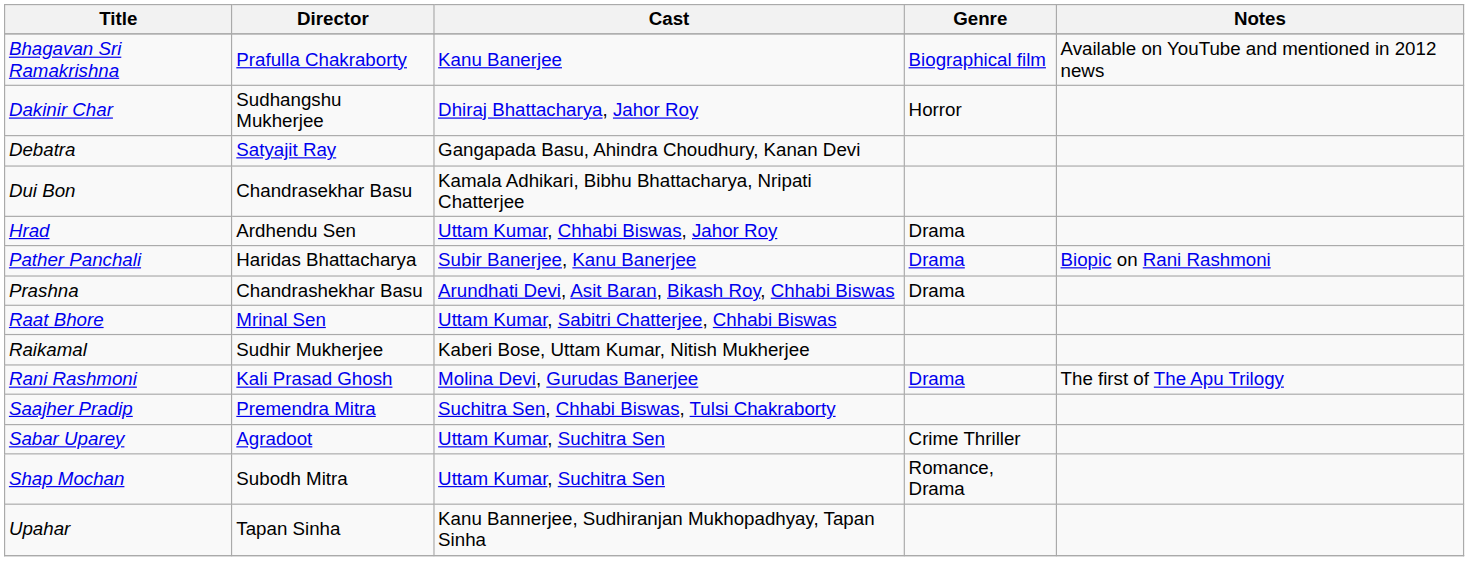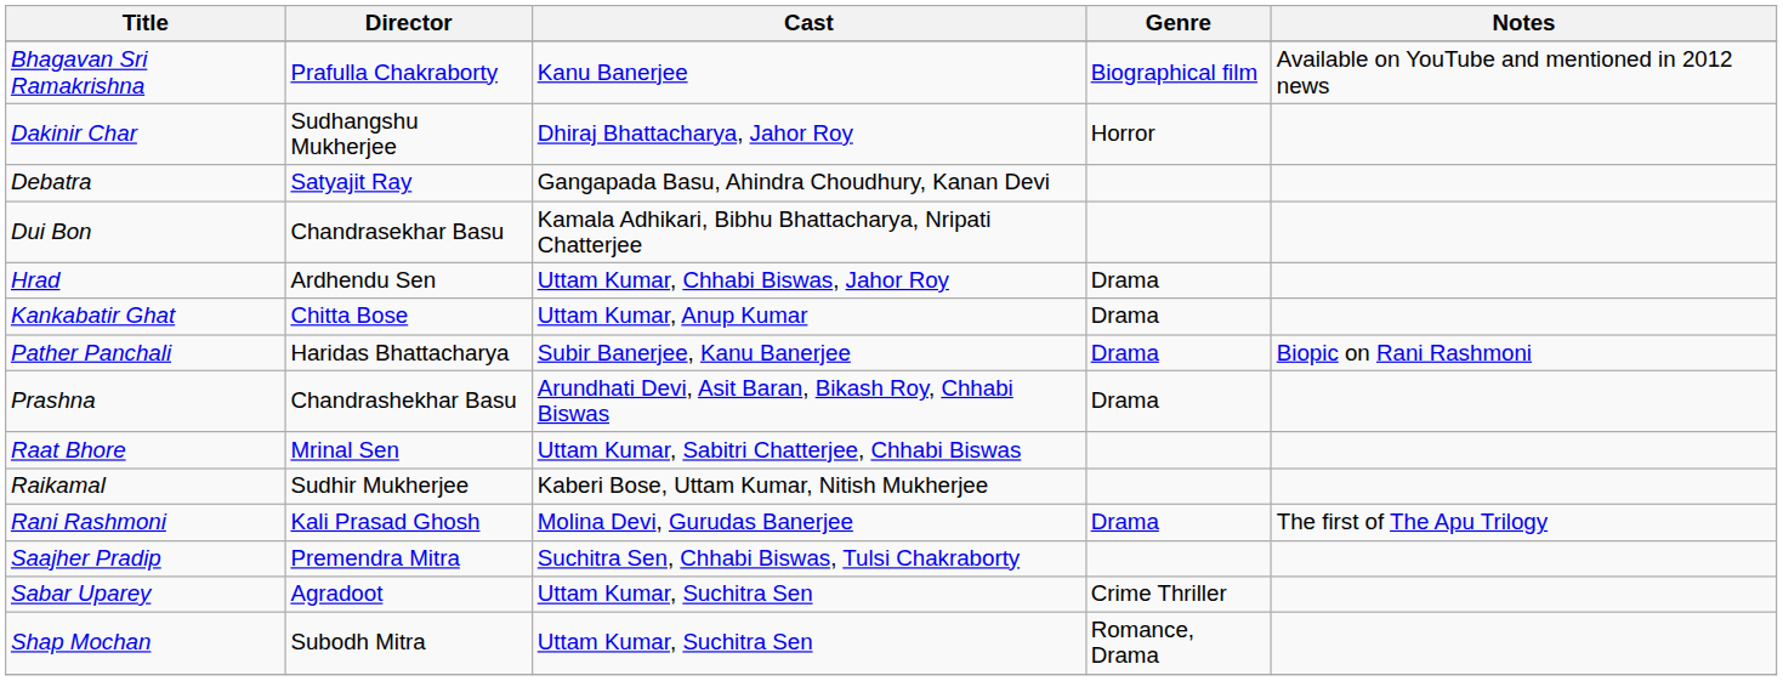 <table class="wikitable sortable" border="0">
 <tr>
 <th>Title</th>
 <th>Director</th>
 <th>Cast</th>
 <th>Genre</th>
 <th>Notes</th>
 </tr>
 <tr>
 </tr>
 <tr>
 <td><em><a href='#'>Bhagavan Sri Ramakrishna</a></em></td>
 <td><a href='#'>Prafulla Chakraborty</a></td>
 <td><a href='#'>Kanu Banerjee</a></td>
 <td><a href='#'>Biographical film</a></td>
 <td>Available on YouTube and mentioned in 2012 news</td>
 </tr>
 <tr>
 <td><em><a href='#'>Dakinir Char</a></em></td>
 <td>Sudhangshu Mukherjee</td>
 <td><a href='#'>Dhiraj Bhattacharya</a>, <a href='#'>Jahor Roy</a></td>
 <td>Horror</td>
 <td></td>
 </tr>
 <tr>
 <td><em>Debatra</em></td>
 <td><a href='#'>Satyajit Ray</a></td>
 <td>Gangapada Basu, Ahindra Choudhury, Kanan Devi</td>
 <td></td>
 <td></td>
 </tr>
 <tr>
 <td><em>Dui Bon</em></td>
 <td>Chandrasekhar Basu</td>
 <td>Kamala Adhikari, Bibhu Bhattacharya, Nripati Chatterjee</td>
 <td></td>
 <td></td>
 </tr>
 <tr>
 <td><em><a href='#'>Hrad</a></em></td>
 <td>Ardhendu Sen</td>
 <td><a href='#'>Uttam Kumar</a>, <a href='#'>Chhabi Biswas</a>, <a href='#'>Jahor Roy</a></td>
+<td>Drama</td>
+<td></td>
+</tr>
+<tr>
+<td><em><a href='#'>Kankabatir Ghat</a></em></td>
+<td><a href='#'>Chitta Bose</a></td>
+<td><a href='#'>Uttam Kumar</a>, <a href='#'>Anup Kumar</a></td>
 <td>Drama</td>
 <td></td>
 </tr>
 <tr>
 <td><em><a href='#'>Pather Panchali</a></em></td>
 <td>Haridas Bhattacharya</td>
 <td><a href='#'>Subir Banerjee</a>, <a href='#'>Kanu Banerjee</a></td>
 <td><a href='#'>Drama</a></td>
 <td><a href='#'>Biopic</a> on <a href='#'>Rani Rashmoni</a></td>
 </tr>
 <tr>
 <td><em>Prashna</em></td>
 <td>Chandrashekhar Basu</td>
 <td><a href='#'>Arundhati Devi</a>, <a href='#'>Asit Baran</a>, <a href='#'>Bikash Roy</a>, <a href='#'>Chhabi Biswas</a></td>
 <td>Drama</td>
 <td></td>
 </tr>
 <tr>
 <td><em><a href='#'>Raat Bhore</a></em></td>
 <td><a href='#'>Mrinal Sen</a></td>
 <td><a href='#'>Uttam Kumar</a>, <a href='#'>Sabitri Chatterjee</a>, <a href='#'>Chhabi Biswas</a></td>
 <td></td>
 <td></td>
 </tr>
 <tr>
 <td><em>Raikamal</em></td>
 <td>Sudhir Mukherjee</td>
 <td>Kaberi Bose, Uttam Kumar, Nitish Mukherjee</td>
 <td></td>
 <td></td>
 </tr>
 <tr>
 <td><em><a href='#'>Rani Rashmoni</a></em></td>
 <td><a href='#'>Kali Prasad Ghosh</a></td>
 <td><a href='#'>Molina Devi</a>, <a href='#'>Gurudas Banerjee</a></td>
 <td><a href='#'>Drama</a></td>
 <td>The first of <a href='#'>The Apu Trilogy</a></td>
 </tr>
 <tr>
 <td><em><a href='#'>Saajher Pradip</a></em></td>
 <td><a href='#'>Premendra Mitra</a></td>
 <td><a href='#'>Suchitra Sen</a>, <a href='#'>Chhabi Biswas</a>, <a href='#'>Tulsi Chakraborty</a></td>
 <td></td>
 <td></td>
 </tr>
 <tr>
 <td><em><a href='#'>Sabar Uparey</a></em></td>
 <td><a href='#'>Agradoot</a></td>
 <td><a href='#'>Uttam Kumar</a>, <a href='#'>Suchitra Sen</a></td>
 <td>Crime Thriller</td>
 <td></td>
 </tr>
 <tr>
 <td><em><a href='#'>Shap Mochan</a></em></td>
 <td>Subodh Mitra</td>
 <td><a href='#'>Uttam Kumar</a>, <a href='#'>Suchitra Sen</a></td>
 <td>Romance, Drama</td>
 <td></td>
 </tr>
 <tr>
-<td><em>Upahar</em></td>
-<td>Tapan Sinha</td>
-<td>Kanu Bannerjee, Sudhiranjan Mukhopadhyay, Tapan Sinha</td>
-<td></td>
-<td></td>
-</tr>
-<tr>
 </tr>
 </table>
